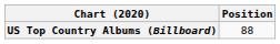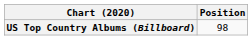 <table class="wikitable plainrowheaders" style="text-align:center">
 <tr>
 <th scope="col">Chart (2020)</th>
 <th scope="col">Position</th>
 </tr>
 <tr>
 <th scope="row">US Top Country Albums (<em>Billboard</em>)</th>
-<td>88</td>
+<td>98</td>
 </tr>
 </table>
